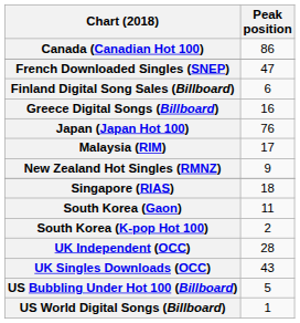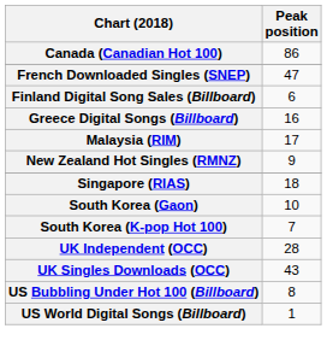 <table class="wikitable sortable plainrowheaders" style="text-align:center">
 <tr>
 <th>Chart (2018)</th>
 <th>Peak<br>position</th>
 </tr>
 <tr>
 <th scope="row">Canada (<a href='#'>Canadian Hot 100</a>)</th>
 <td>86</td>
 </tr>
 <tr>
 </tr>
 <tr>
 <th scope="row">French Downloaded Singles (<a href='#'>SNEP</a>)</th>
 <td>47</td>
 </tr>
 <tr>
 <th scope="row">Finland Digital Song Sales (<em>Billboard</em>)</th>
 <td>6</td>
 </tr>
 <tr>
 <th scope="row">Greece Digital Songs (<em><a href='#'>Billboard</a></em>)</th>
 <td>16</td>
 </tr>
 <tr>
-<th scope="row">Japan (<a href='#'>Japan Hot 100</a>)</th>
-<td>76</td>
-</tr>
-<tr>
 <th scope="row">Malaysia (<a href='#'>RIM</a>)</th>
 <td>17</td>
 </tr>
 <tr>
 <th scope="row">New Zealand Hot Singles (<a href='#'>RMNZ</a>)</th>
 <td>9</td>
 </tr>
 <tr>
 </tr>
 <tr>
 <th scope="row">Singapore (<a href='#'>RIAS</a>)</th>
 <td>18</td>
 </tr>
 <tr>
 <th scope="row">South Korea (<a href='#'>Gaon</a>)</th>
-<td>11</td>
+<td>10</td>
 </tr>
 <tr>
 <th scope="row">South Korea (<a href='#'>K-pop Hot 100</a>)</th>
-<td>2</td>
+<td>7</td>
 </tr>
 <tr>
 <th scope="row"><a href='#'>UK Independent</a> (<a href='#'>OCC</a>)</th>
 <td>28</td>
 </tr>
 <tr>
 <th scope="row"><a href='#'>UK Singles Downloads</a> (<a href='#'>OCC</a>)</th>
 <td>43</td>
 </tr>
 <tr>
 <th scope="row">US <a href='#'>Bubbling Under Hot 100</a> (<em><a href='#'>Billboard</a></em>)</th>
-<td>5</td>
+<td>8</td>
 </tr>
 <tr>
 <th scope="row">US World Digital Songs (<em>Billboard</em>)</th>
 <td>1</td>
 </tr>
 </table>
